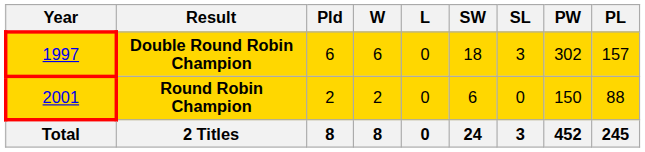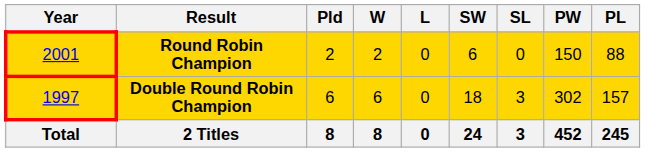 <table class="wikitable" style="text-align: center;font-size:90%;">
 <tr>
 <th width=90>Year</th>
 <th width=160>Result</th>
 <th width=35>Pld</th>
 <th width=35>W</th>
 <th width=35>L</th>
 <th width=35>SW</th>
 <th width=35>SL</th>
 <th width=35>PW</th>
 <th width=35>PL</th>
 </tr>
 <tr bgcolor=gold>
+<td style="border:3px solid red"> <a href='#'>2001</a></td>
+<td><strong>Round Robin Champion</strong></td>
+<td>2</td>
+<td>2</td>
+<td>0</td>
+<td>6</td>
+<td>0</td>
+<td>150</td>
+<td>88</td>
+</tr>
+<tr bgcolor=gold>
 <td style="border:3px solid red">  <a href='#'>1997</a></td>
 <td><strong>Double Round Robin Champion</strong></td>
 <td>6</td>
 <td>6</td>
 <td>0</td>
 <td>18</td>
 <td>3</td>
 <td>302</td>
 <td>157</td>
-</tr>
-<tr bgcolor=gold>
-<td style="border:3px solid red"> <a href='#'>2001</a></td>
-<td><strong>Round Robin Champion</strong></td>
-<td>2</td>
-<td>2</td>
-<td>0</td>
-<td>6</td>
-<td>0</td>
-<td>150</td>
-<td>88</td>
 </tr>
 <tr>
 <th>Total</th>
 <th>2 Titles</th>
 <th>8</th>
 <th>8</th>
 <th>0</th>
 <th>24</th>
 <th>3</th>
 <th>452</th>
 <th>245</th>
 </tr>
 </table>
